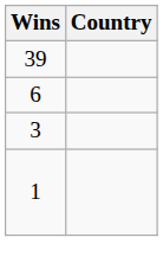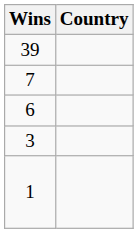 <table class="wikitable">
 <tr>
 <th>Wins</th>
 <th>Country</th>
 </tr>
 <tr>
 <td align=center>39</td>
+<td></td>
+</tr>
+<tr>
+<td align=center>7</td>
 <td></td>
 </tr>
 <tr>
 <td align=center>6</td>
 <td><br></td>
 </tr>
 <tr>
 <td align=center>3</td>
 <td></td>
 </tr>
 <tr>
 <td align=center>1</td>
 <td><br><br><br></td>
 </tr>
 </table>
